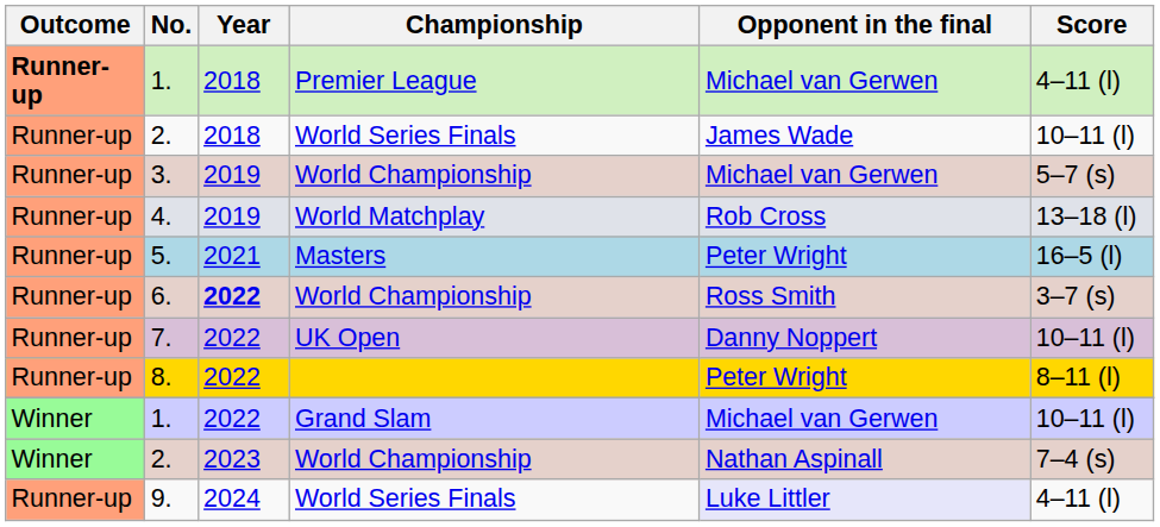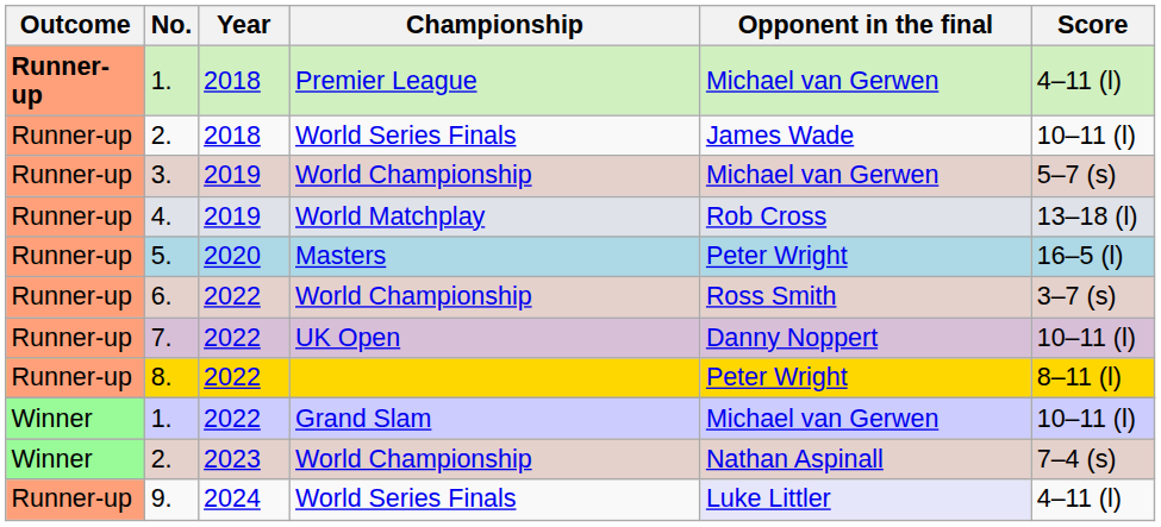 <table class="sortable wikitable">
 <tr>
 <th width="80">Outcome</th>
 <th width="20">No.</th>
 <th width="50">Year</th>
 <th style="width:250px;">Championship</th>
 <th style="width:200px;">Opponent in the final</th>
 <th width="70">Score</th>
 </tr>
 <tr style="background:#d0f0c0;">
 <td style="background:#ffa07a;"><strong>Runner-up</strong></td>
 <td>1.</td>
 <td><a href='#'>2018</a></td>
 <td><a href='#'>Premier League</a></td>
 <td> <a href='#'>Michael van Gerwen</a></td>
 <td>4–11 (l)</td>
 </tr>
 <tr>
 <td style="background:#ffa07a;">Runner-up</td>
 <td>2.</td>
 <td><a href='#'>2018</a></td>
 <td><a href='#'>World Series Finals</a></td>
 <td> <a href='#'>James Wade</a></td>
 <td>10–11 (l)</td>
 </tr>
 <tr style="background:#e5d1cb;">
 <td style="background:#ffa07a;">Runner-up</td>
 <td>3.</td>
 <td><a href='#'>2019</a></td>
 <td><a href='#'>World Championship</a></td>
 <td> <a href='#'>Michael van Gerwen</a></td>
 <td>5–7 (s)</td>
 </tr>
 <tr style="background:#dfe2e9;">
 <td style="background:#ffa07a;">Runner-up</td>
 <td>4.</td>
 <td><a href='#'>2019</a></td>
 <td><a href='#'>World Matchplay</a></td>
 <td> <a href='#'>Rob Cross</a></td>
 <td>13–18 (l)</td>
 </tr>
 <tr style="background:lightblue;">
 <td style="background:#ffa07a;">Runner-up</td>
 <td>5.</td>
-<td><a href='#'>2021</a></td>
+<td><a href='#'>2020</a></td>
 <td><a href='#'>Masters</a></td>
 <td> <a href='#'>Peter Wright</a></td>
 <td>16–5 (l)</td>
 </tr>
 <tr style="background:#e5d1cb;">
 <td style="background:#ffa07a;">Runner-up</td>
 <td>6.</td>
-<td><strong><a href='#'>2022</a></strong></td>
+<td><a href='#'>2022</a></td>
 <td><a href='#'>World Championship</a></td>
 <td> <a href='#'>Ross Smith</a></td>
 <td>3–7 (s)</td>
 </tr>
 <tr style="background:thistle">
 <td style="background:#ffa07a;">Runner-up</td>
 <td>7.</td>
 <td><a href='#'>2022</a></td>
 <td><a href='#'>UK Open</a></td>
 <td> <a href='#'>Danny Noppert</a></td>
 <td>10–11 (l)</td>
 </tr>
 <tr style="background:gold;">
 <td style="background:#ffa07a;">Runner-up</td>
 <td>8.</td>
 <td><a href='#'>2022</a></td>
 <td></td>
 <td> <a href='#'>Peter Wright</a></td>
 <td>8–11 (l)</td>
 </tr>
 <tr>
 </tr>
 <tr style="background:#ccf;">
 <td style="background:#98FB98">Winner</td>
 <td>1.</td>
 <td><a href='#'>2022</a></td>
 <td><a href='#'>Grand Slam</a></td>
 <td> <a href='#'>Michael van Gerwen</a></td>
 <td>10–11 (l)</td>
 </tr>
 <tr style="background:#e5d1cb;">
 <td style="background:#98FB98">Winner</td>
 <td>2.</td>
 <td><a href='#'>2023</a></td>
 <td><a href='#'>World Championship</a></td>
 <td> <a href='#'>Nathan Aspinall</a></td>
 <td>7–4 (s)</td>
 </tr>
 <tr>
 <td style="background:#ffa07a;">Runner-up</td>
 <td>9.</td>
 <td><a href='#'>2024</a></td>
 <td><a href='#'>World Series Finals</a></td>
 <td style="background: lavender;"> <a href='#'>Luke Littler</a></td>
 <td>4–11 (l)</td>
 </tr>
 </table>
